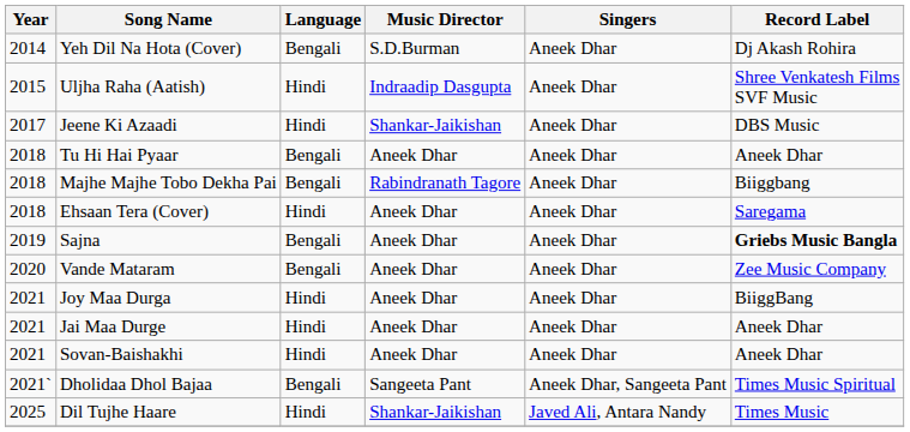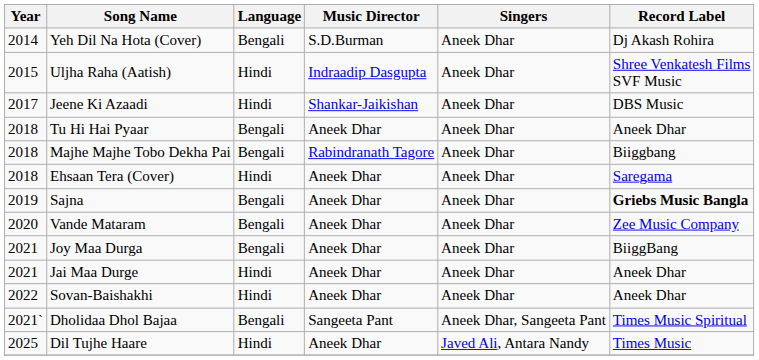 <table class="wikitable sortable">
 <tr>
 <th>Year</th>
 <th>Song Name</th>
 <th>Language</th>
 <th>Music Director</th>
 <th>Singers</th>
 <th>Record Label</th>
 </tr>
 <tr>
 <td>2014</td>
 <td>Yeh Dil Na Hota (Cover)</td>
 <td>Bengali</td>
 <td>S.D.Burman</td>
 <td>Aneek Dhar</td>
 <td>Dj Akash Rohira</td>
 </tr>
 <tr>
 <td>2015</td>
 <td>Uljha Raha (Aatish)</td>
 <td>Hindi</td>
 <td><a href='#'>Indraadip Dasgupta</a></td>
 <td>Aneek Dhar</td>
 <td><a href='#'>Shree Venkatesh Films</a><br>SVF Music </td>
 </tr>
 <tr>
 <td>2017</td>
 <td>Jeene Ki Azaadi</td>
 <td>Hindi</td>
 <td><a href='#'>Shankar-Jaikishan</a></td>
 <td>Aneek Dhar</td>
 <td>DBS Music </td>
 </tr>
 <tr>
 <td>2018</td>
 <td>Tu Hi Hai Pyaar</td>
 <td>Bengali</td>
 <td>Aneek Dhar</td>
 <td>Aneek Dhar</td>
 <td>Aneek Dhar </td>
 </tr>
 <tr>
 <td>2018</td>
 <td>Majhe Majhe Tobo Dekha Pai</td>
 <td>Bengali</td>
 <td><a href='#'>Rabindranath Tagore</a></td>
 <td>Aneek Dhar</td>
 <td>Biiggbang</td>
 </tr>
 <tr>
 <td>2018</td>
 <td>Ehsaan Tera (Cover)</td>
 <td>Hindi</td>
 <td>Aneek Dhar</td>
 <td>Aneek Dhar</td>
 <td><a href='#'>Saregama</a></td>
 </tr>
 <tr>
 <td>2019</td>
 <td>Sajna </td>
 <td>Bengali</td>
 <td>Aneek Dhar</td>
 <td>Aneek Dhar</td>
 <td><strong>Griebs Music Bangla </strong></td>
 </tr>
 <tr>
 <td>2020</td>
 <td>Vande Mataram</td>
 <td>Bengali</td>
 <td>Aneek Dhar</td>
 <td>Aneek Dhar</td>
 <td><a href='#'>Zee Music Company</a></td>
 </tr>
 <tr>
 <td>2021</td>
 <td>Joy Maa Durga</td>
-<td>Hindi</td>
+<td>Bengali</td>
 <td>Aneek Dhar</td>
 <td>Aneek Dhar</td>
 <td>BiiggBang</td>
 </tr>
 <tr>
 <td>2021</td>
 <td>Jai Maa Durge</td>
 <td>Hindi</td>
 <td>Aneek Dhar</td>
 <td>Aneek Dhar</td>
 <td>Aneek Dhar </td>
 </tr>
 <tr>
-<td>2021</td>
+<td>2022</td>
 <td>Sovan-Baishakhi </td>
 <td>Hindi</td>
 <td>Aneek Dhar</td>
 <td>Aneek Dhar</td>
 <td>Aneek Dhar</td>
 </tr>
 <tr>
 <td>2021`</td>
 <td>Dholidaa Dhol Bajaa</td>
 <td>Bengali</td>
 <td>Sangeeta Pant</td>
 <td>Aneek Dhar, Sangeeta Pant</td>
 <td><a href='#'>Times Music Spiritual</a></td>
 </tr>
 <tr>
 <td>2025</td>
 <td>Dil Tujhe Haare</td>
 <td>Hindi</td>
-<td><a href='#'>Shankar-Jaikishan</a></td>
+<td>Aneek Dhar</td>
 <td><a href='#'>Javed Ali</a>, Antara Nandy</td>
 <td><a href='#'>Times Music</a></td>
 </tr>
 <tr>
 </tr>
 </table>
